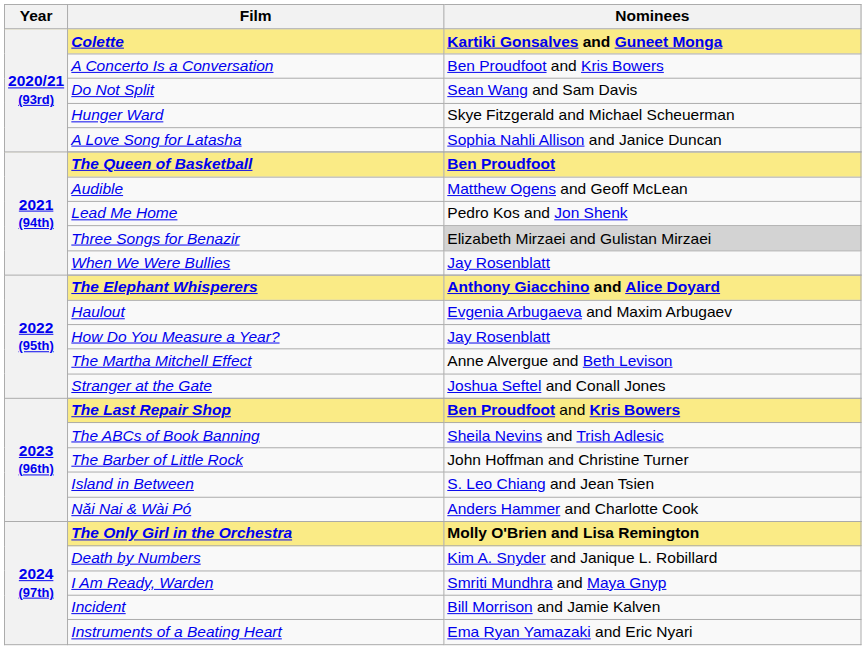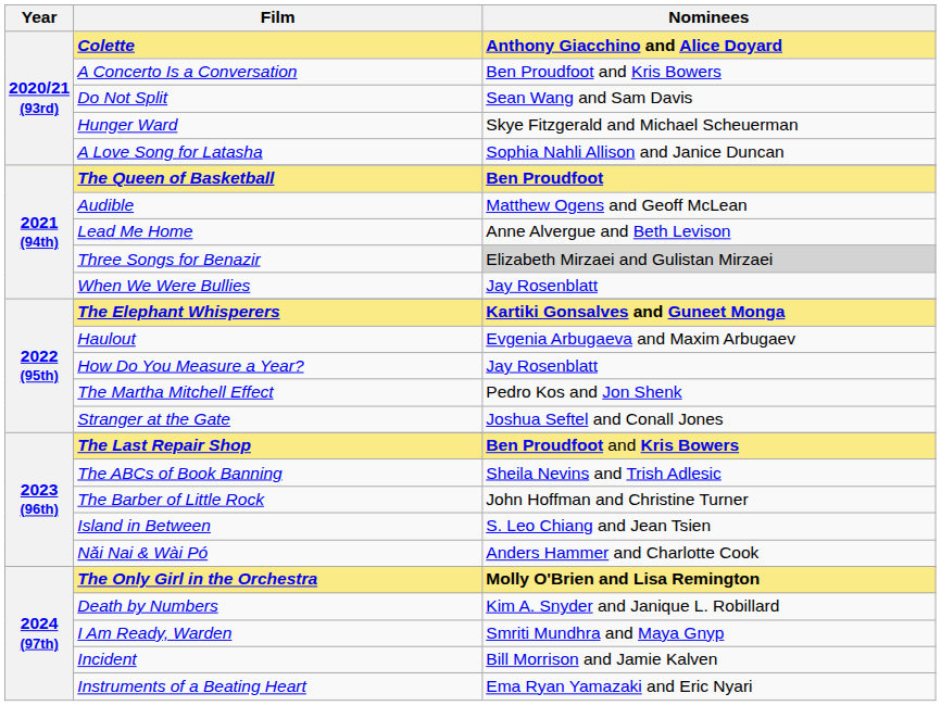 <table class="wikitable" style="width:100%">
 <tr bgcolor="#bebebe">
 <th width="5%">Year</th>
 <th width="45%">Film</th>
 <th width="50%">Nominees</th>
 </tr>
 <tr style="background:#FAEB86">
 <th rowspan="5"><a href='#'>2020/21</a><br><small><a href='#'>(93rd)</a></small></th>
 <td><strong><em><a href='#'>Colette</a></em></strong></td>
-<td><strong><a href='#'>Kartiki Gonsalves</a> and <a href='#'>Guneet Monga</a></strong></td>
+<td><strong><a href='#'>Anthony Giacchino</a> and <a href='#'>Alice Doyard</a></strong></td>
 </tr>
 <tr>
 <td><em><a href='#'>A Concerto Is a Conversation</a></em></td>
 <td><a href='#'>Ben Proudfoot</a> and <a href='#'>Kris Bowers</a></td>
 </tr>
 <tr>
 <td><em><a href='#'>Do Not Split</a></em></td>
 <td><a href='#'>Sean Wang</a> and Sam Davis</td>
 </tr>
 <tr>
 <td><em><a href='#'>Hunger Ward</a></em></td>
 <td>Skye Fitzgerald and Michael Scheuerman</td>
 </tr>
 <tr>
 <td><em><a href='#'>A Love Song for Latasha</a></em></td>
 <td><a href='#'>Sophia Nahli Allison</a> and Janice Duncan</td>
 </tr>
 <tr>
 <th rowspan="6" style="text-align:center"><a href='#'>2021</a><br><small><a href='#'>(94th)</a></small></th>
 </tr>
 <tr style="background:#FAEB86">
 <td><strong><em><a href='#'>The Queen of Basketball</a></em></strong></td>
 <td><strong><a href='#'>Ben Proudfoot</a></strong></td>
 </tr>
 <tr>
 <td><em><a href='#'>Audible</a></em></td>
 <td><a href='#'>Matthew Ogens</a> and Geoff McLean</td>
 </tr>
 <tr>
 <td><em><a href='#'>Lead Me Home</a></em></td>
-<td>Pedro Kos and <a href='#'>Jon Shenk</a></td>
+<td>Anne Alvergue and <a href='#'>Beth Levison</a></td>
 </tr>
 <tr>
 <td><em><a href='#'>Three Songs for Benazir</a></em></td>
 <td style="background: lightgrey;">Elizabeth Mirzaei and Gulistan Mirzaei</td>
 </tr>
 <tr>
 <td><em><a href='#'>When We Were Bullies</a></em></td>
 <td><a href='#'>Jay Rosenblatt</a></td>
 </tr>
 <tr>
 <th rowspan="6" style="text-align:center"><a href='#'>2022</a><br><small><a href='#'>(95th)</a></small></th>
 </tr>
 <tr style="background:#FAEB86">
 <td><strong><em><a href='#'>The Elephant Whisperers</a></em></strong></td>
-<td><strong><a href='#'>Anthony Giacchino</a> and <a href='#'>Alice Doyard</a></strong></td>
+<td><strong><a href='#'>Kartiki Gonsalves</a> and <a href='#'>Guneet Monga</a></strong></td>
 </tr>
 <tr>
 <td><em><a href='#'>Haulout</a></em></td>
 <td><a href='#'>Evgenia Arbugaeva</a> and Maxim Arbugaev</td>
 </tr>
 <tr>
 <td><em><a href='#'>How Do You Measure a Year?</a></em></td>
 <td><a href='#'>Jay Rosenblatt</a></td>
 </tr>
 <tr>
 <td><em><a href='#'>The Martha Mitchell Effect</a></em></td>
-<td>Anne Alvergue and <a href='#'>Beth Levison</a></td>
+<td>Pedro Kos and <a href='#'>Jon Shenk</a></td>
 </tr>
 <tr>
 <td><em><a href='#'>Stranger at the Gate</a></em></td>
 <td><a href='#'>Joshua Seftel</a> and Conall Jones</td>
 </tr>
 <tr>
 <th rowspan="6" style="text-align:center"><a href='#'>2023</a><br><small><a href='#'>(96th)</a></small></th>
 </tr>
 <tr style="background:#FAEB86">
 <td><strong><em><a href='#'>The Last Repair Shop</a></em></strong></td>
 <td><strong><a href='#'>Ben Proudfoot</a></strong> and <strong><a href='#'>Kris Bowers</a></strong></td>
 </tr>
 <tr>
 <td><em><a href='#'>The ABCs of Book Banning</a></em></td>
 <td><a href='#'>Sheila Nevins</a> and <a href='#'>Trish Adlesic</a></td>
 </tr>
 <tr>
 <td><em><a href='#'>The Barber of Little Rock</a></em></td>
 <td>John Hoffman and Christine Turner</td>
 </tr>
 <tr>
 <td><em><a href='#'>Island in Between</a></em></td>
 <td><a href='#'>S. Leo Chiang</a> and Jean Tsien</td>
 </tr>
 <tr>
 <td><em><a href='#'>Nǎi Nai & Wài Pó</a></em></td>
 <td><a href='#'>Anders Hammer</a> and Charlotte Cook</td>
 </tr>
 <tr>
 <th rowspan="6" style="text-align:center"><a href='#'>2024</a><br><small><a href='#'>(97th)</a></small></th>
 </tr>
 <tr style="background:#FAEB86">
 <td><strong><em><a href='#'>The Only Girl in the Orchestra</a></em></strong></td>
 <td><strong>Molly O'Brien and Lisa Remington</strong></td>
 </tr>
 <tr>
 <td><em><a href='#'>Death by Numbers</a></em></td>
 <td><a href='#'>Kim A. Snyder</a> and Janique L. Robillard</td>
 </tr>
 <tr>
 <td><em><a href='#'>I Am Ready, Warden</a></em></td>
 <td><a href='#'>Smriti Mundhra</a> and <a href='#'>Maya Gnyp</a></td>
 </tr>
 <tr>
 <td><em><a href='#'>Incident</a></em></td>
 <td><a href='#'>Bill Morrison</a> and Jamie Kalven</td>
 </tr>
 <tr>
 <td><em><a href='#'>Instruments of a Beating Heart</a></em></td>
 <td><a href='#'>Ema Ryan Yamazaki</a> and Eric Nyari</td>
 </tr>
 </table>
